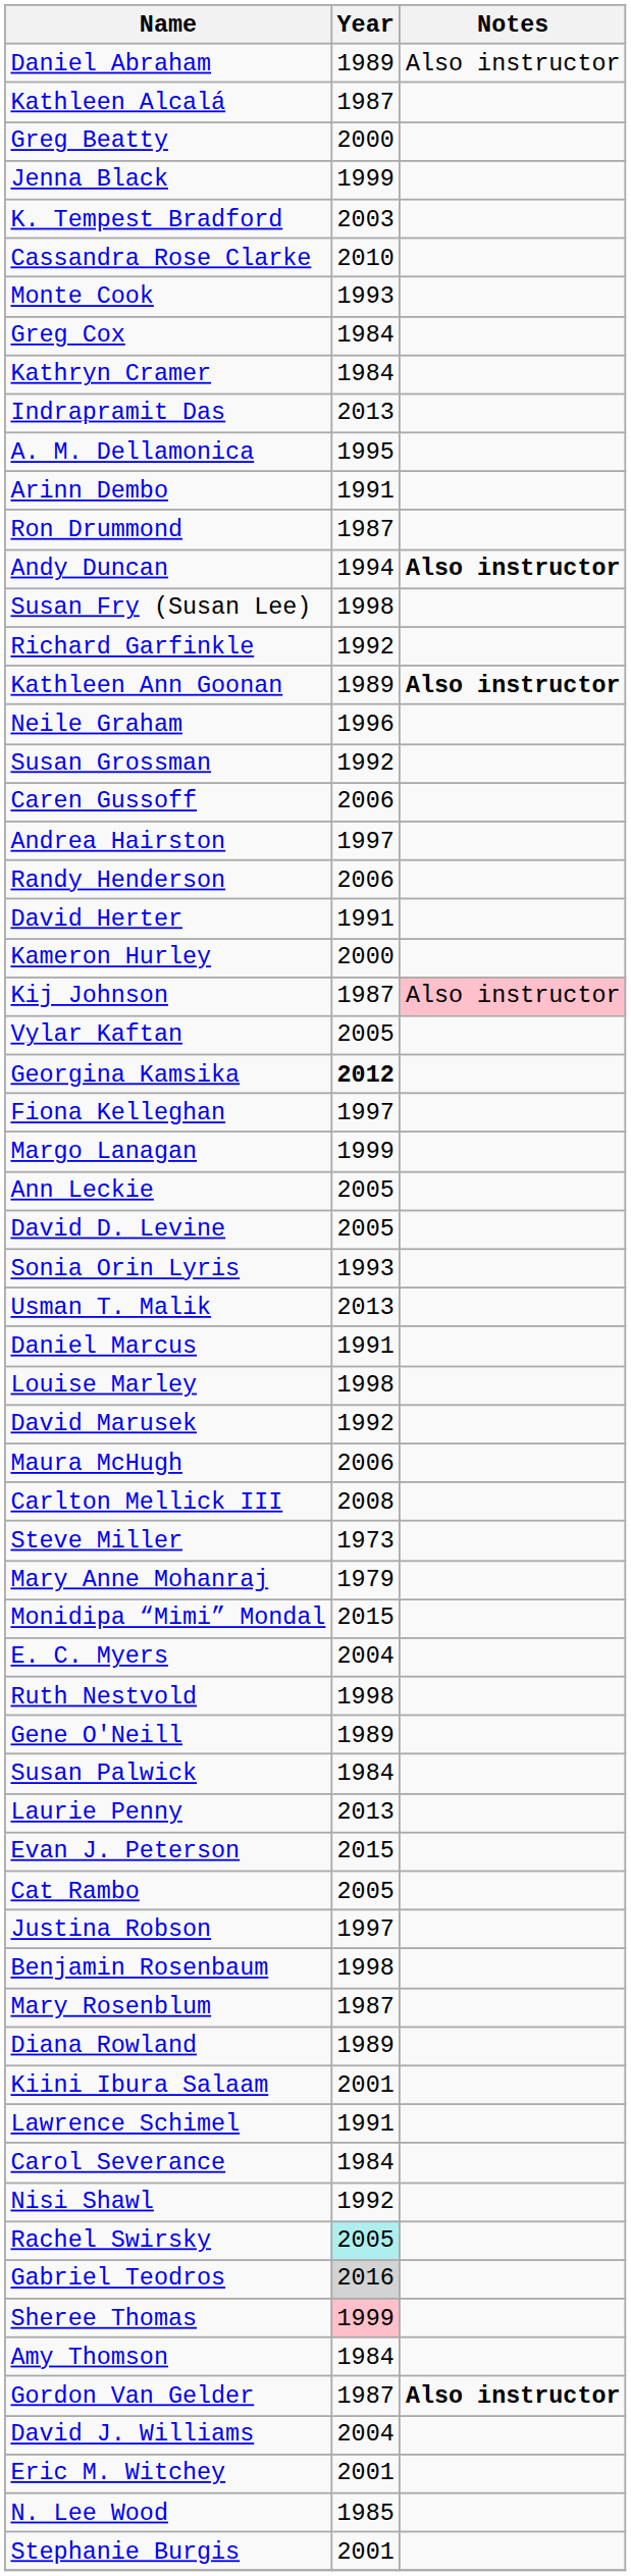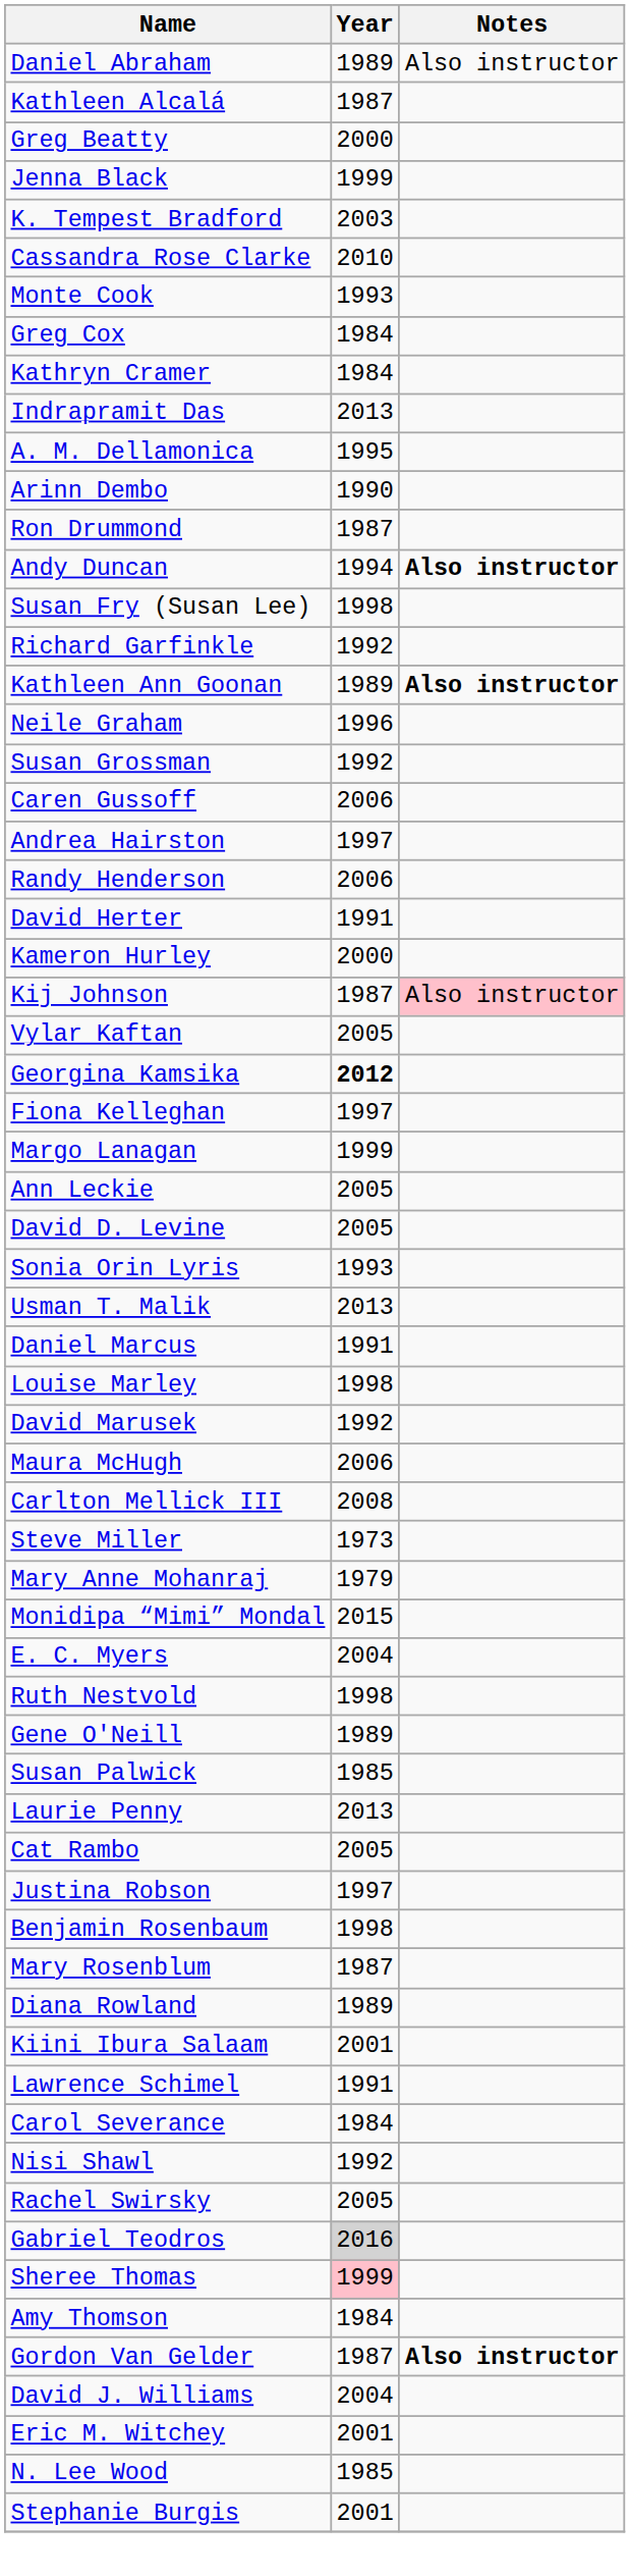 <table class="wikitable sortable">
 <tr>
 <th>Name</th>
 <th>Year</th>
 <th>Notes</th>
 </tr>
 <tr>
 <td><a href='#'>Daniel Abraham</a></td>
 <td>1989</td>
 <td>Also instructor</td>
 </tr>
 <tr>
 <td><a href='#'>Kathleen Alcalá</a></td>
 <td>1987</td>
 <td></td>
 </tr>
 <tr>
 <td><a href='#'>Greg Beatty</a></td>
 <td>2000</td>
 <td></td>
 </tr>
 <tr>
 <td><a href='#'>Jenna Black</a></td>
 <td>1999</td>
 <td></td>
 </tr>
 <tr>
 <td><a href='#'>K. Tempest Bradford</a></td>
 <td>2003</td>
 <td></td>
 </tr>
 <tr>
 <td><a href='#'>Cassandra Rose Clarke</a></td>
 <td>2010</td>
 <td></td>
 </tr>
 <tr>
 <td><a href='#'>Monte Cook</a></td>
 <td>1993</td>
 <td></td>
 </tr>
 <tr>
 <td><a href='#'>Greg Cox</a></td>
 <td>1984</td>
 <td></td>
 </tr>
 <tr>
 <td><a href='#'>Kathryn Cramer</a></td>
 <td>1984</td>
 <td></td>
 </tr>
 <tr>
 <td><a href='#'>Indrapramit Das</a></td>
 <td>2013</td>
 <td></td>
 </tr>
 <tr>
 <td><a href='#'>A. M. Dellamonica</a></td>
 <td>1995</td>
 <td></td>
 </tr>
 <tr>
 <td><a href='#'>Arinn Dembo</a></td>
-<td>1991</td>
+<td>1990</td>
 <td></td>
 </tr>
 <tr>
 <td><a href='#'>Ron Drummond</a></td>
 <td>1987</td>
 <td></td>
 </tr>
 <tr>
 <td><a href='#'>Andy Duncan</a></td>
 <td>1994</td>
 <td><strong>Also instructor</strong></td>
 </tr>
 <tr>
 <td><a href='#'>Susan Fry</a> (Susan Lee)</td>
 <td>1998</td>
 <td></td>
 </tr>
 <tr>
 <td><a href='#'>Richard Garfinkle</a></td>
 <td>1992</td>
 <td></td>
 </tr>
 <tr>
 <td><a href='#'>Kathleen Ann Goonan</a></td>
 <td>1989</td>
 <td><strong>Also instructor</strong></td>
 </tr>
 <tr>
 <td><a href='#'>Neile Graham</a></td>
 <td>1996</td>
 <td></td>
 </tr>
 <tr>
 <td><a href='#'>Susan Grossman</a></td>
 <td>1992</td>
 <td></td>
 </tr>
 <tr>
 <td><a href='#'>Caren Gussoff</a></td>
 <td>2006</td>
 <td></td>
 </tr>
 <tr>
 <td><a href='#'>Andrea Hairston</a></td>
 <td>1997</td>
 <td></td>
 </tr>
 <tr>
 <td><a href='#'>Randy Henderson</a></td>
 <td>2006</td>
 <td></td>
 </tr>
 <tr>
 <td><a href='#'>David Herter</a></td>
 <td>1991</td>
 <td></td>
 </tr>
 <tr>
 <td><a href='#'>Kameron Hurley</a></td>
 <td>2000</td>
 <td></td>
 </tr>
 <tr>
 <td><a href='#'>Kij Johnson</a></td>
 <td>1987</td>
 <td style="background: pink;">Also instructor</td>
 </tr>
 <tr>
 <td><a href='#'>Vylar Kaftan</a></td>
 <td>2005</td>
 <td></td>
 </tr>
 <tr>
 <td><a href='#'>Georgina Kamsika</a></td>
 <td><strong>2012</strong></td>
 <td></td>
 </tr>
 <tr>
 <td><a href='#'>Fiona Kelleghan</a></td>
 <td>1997</td>
 <td></td>
 </tr>
 <tr>
 <td><a href='#'>Margo Lanagan</a></td>
 <td>1999</td>
 <td></td>
 </tr>
 <tr>
 <td><a href='#'>Ann Leckie</a></td>
 <td>2005</td>
 <td></td>
 </tr>
 <tr>
 <td><a href='#'>David D. Levine</a></td>
 <td>2005</td>
 <td></td>
 </tr>
 <tr>
 <td><a href='#'>Sonia Orin Lyris</a></td>
 <td>1993</td>
 <td></td>
 </tr>
 <tr>
 <td><a href='#'>Usman T. Malik</a></td>
 <td>2013</td>
 <td></td>
 </tr>
 <tr>
 <td><a href='#'>Daniel Marcus</a></td>
 <td>1991</td>
 <td></td>
 </tr>
 <tr>
 <td><a href='#'>Louise Marley</a></td>
 <td>1998</td>
 <td></td>
 </tr>
 <tr>
 <td><a href='#'>David Marusek</a></td>
 <td>1992</td>
 <td></td>
 </tr>
 <tr>
 <td><a href='#'>Maura McHugh</a></td>
 <td>2006</td>
 <td></td>
 </tr>
 <tr>
 <td><a href='#'>Carlton Mellick III</a></td>
 <td>2008</td>
 <td></td>
 </tr>
 <tr>
 <td><a href='#'>Steve Miller</a></td>
 <td>1973</td>
 <td></td>
 </tr>
 <tr>
 <td><a href='#'>Mary Anne Mohanraj</a></td>
 <td>1979</td>
 <td></td>
 </tr>
 <tr>
 <td><a href='#'>Monidipa “Mimi” Mondal</a></td>
 <td>2015</td>
 <td></td>
 </tr>
 <tr>
 <td><a href='#'>E. C. Myers</a></td>
 <td>2004</td>
 <td></td>
 </tr>
 <tr>
 <td><a href='#'>Ruth Nestvold</a></td>
 <td>1998</td>
 <td></td>
 </tr>
 <tr>
 <td><a href='#'>Gene O'Neill</a></td>
 <td>1989</td>
 <td></td>
 </tr>
 <tr>
 <td><a href='#'>Susan Palwick</a></td>
-<td>1984</td>
+<td>1985</td>
 <td></td>
 </tr>
 <tr>
 <td><a href='#'>Laurie Penny</a></td>
 <td>2013</td>
-<td></td>
-</tr>
-<tr>
-<td><a href='#'>Evan J. Peterson</a></td>
-<td>2015</td>
 <td></td>
 </tr>
 <tr>
 <td><a href='#'>Cat Rambo</a></td>
 <td>2005</td>
 <td></td>
 </tr>
 <tr>
 <td><a href='#'>Justina Robson</a></td>
 <td>1997</td>
 <td></td>
 </tr>
 <tr>
 <td><a href='#'>Benjamin Rosenbaum</a></td>
 <td>1998</td>
 <td></td>
 </tr>
 <tr>
 <td><a href='#'>Mary Rosenblum</a></td>
 <td>1987</td>
 <td></td>
 </tr>
 <tr>
 <td><a href='#'>Diana Rowland</a></td>
 <td>1989</td>
 <td></td>
 </tr>
 <tr>
 <td><a href='#'>Kiini Ibura Salaam</a></td>
 <td>2001</td>
 <td></td>
 </tr>
 <tr>
 <td><a href='#'>Lawrence Schimel</a></td>
 <td>1991</td>
 <td></td>
 </tr>
 <tr>
 <td><a href='#'>Carol Severance</a></td>
 <td>1984</td>
 <td></td>
 </tr>
 <tr>
 <td><a href='#'>Nisi Shawl</a></td>
 <td>1992 </td>
 <td></td>
 </tr>
 <tr>
 <td><a href='#'>Rachel Swirsky</a></td>
-<td style="background: paleturquoise;">2005</td>
+<td>2005</td>
 <td></td>
 </tr>
 <tr>
 <td><a href='#'>Gabriel Teodros</a></td>
 <td style="background: lightgrey;">2016</td>
 <td></td>
 </tr>
 <tr>
 <td><a href='#'>Sheree Thomas</a></td>
 <td style="background: pink;">1999</td>
 <td></td>
 </tr>
 <tr>
 <td><a href='#'>Amy Thomson</a></td>
 <td>1984</td>
 <td></td>
 </tr>
 <tr>
 <td><a href='#'>Gordon Van Gelder</a></td>
 <td>1987</td>
 <td><strong>Also instructor</strong></td>
 </tr>
 <tr>
 <td><a href='#'>David J. Williams</a></td>
 <td>2004</td>
 <td></td>
 </tr>
 <tr>
 <td><a href='#'>Eric M. Witchey</a></td>
 <td>2001</td>
 <td></td>
 </tr>
 <tr>
 <td><a href='#'>N. Lee Wood</a></td>
 <td>1985</td>
 <td></td>
 </tr>
 <tr>
 <td><a href='#'>Stephanie Burgis</a></td>
 <td>2001</td>
 <td></td>
 </tr>
 <tr>
 </tr>
 </table>
